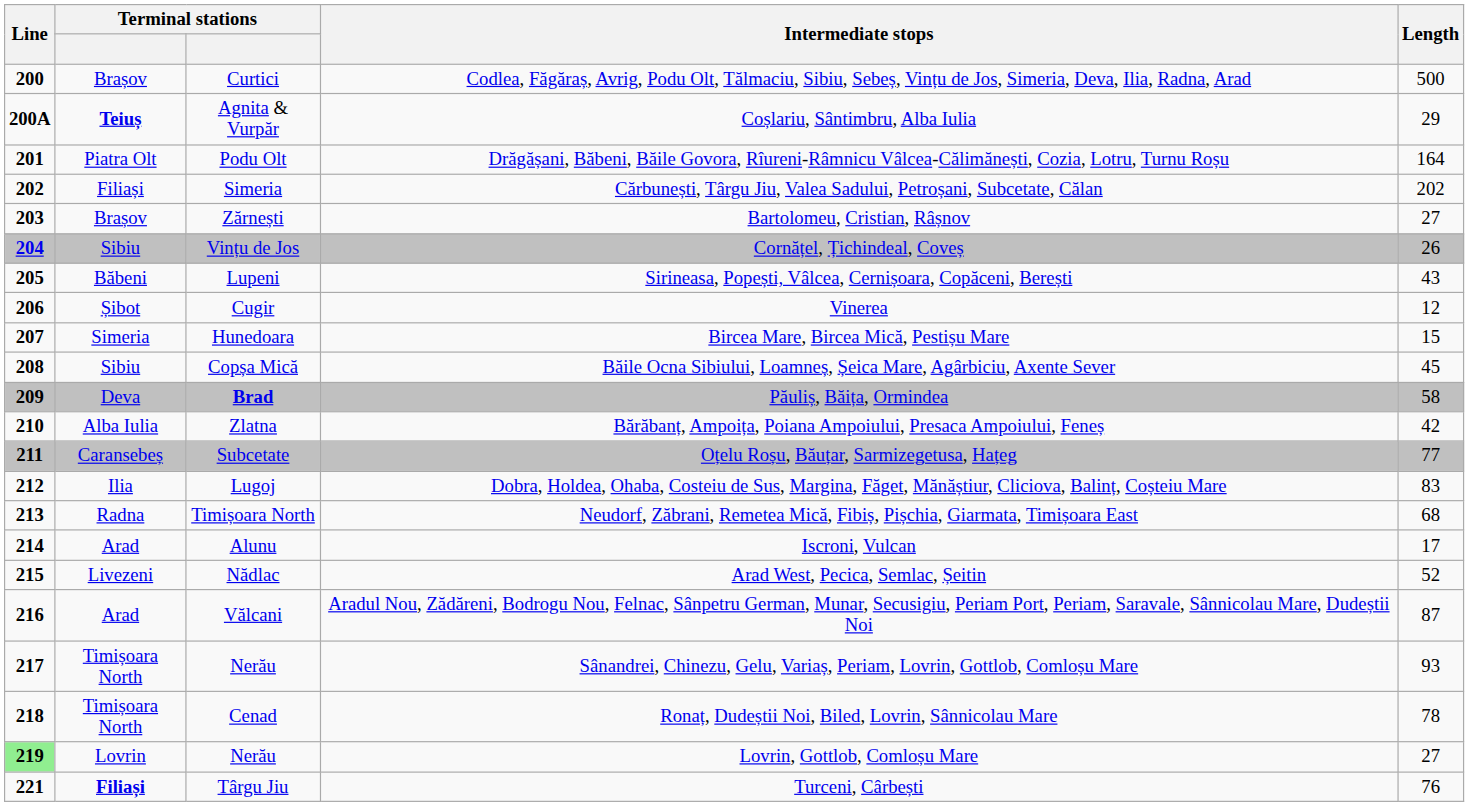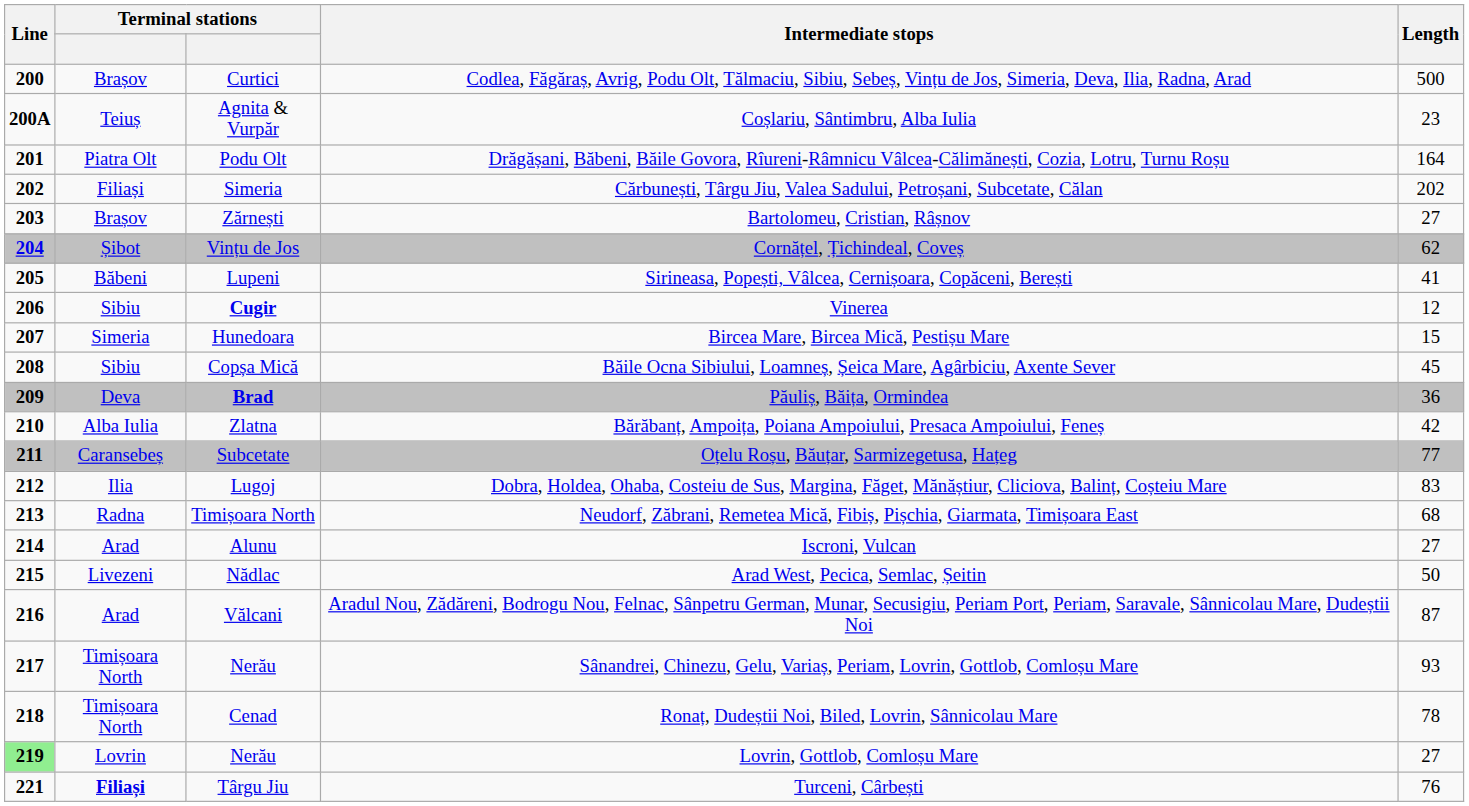 <table class="wikitable sortable" style="text-align:center; width:auto">
 <tr>
 <th rowspan=2>Line</th>
 <th colspan=2>Terminal stations</th>
 <th rowspan=2 class=unsortable>Intermediate stops</th>
 <th rowspan=2>Length<br></th>
 </tr>
 <tr>
 <th> </th>
 <th> </th>
 </tr>
 <tr>
 <td><strong>200</strong></td>
 <td><a href='#'>Brașov</a></td>
 <td><a href='#'>Curtici</a></td>
 <td><a href='#'>Codlea</a>, <a href='#'>Făgăraș</a>, <a href='#'>Avrig</a>, <a href='#'>Podu Olt</a>, <a href='#'>Tălmaciu</a>, <a href='#'>Sibiu</a>, <a href='#'>Sebeș</a>, <a href='#'>Vințu de Jos</a>, <a href='#'>Simeria</a>, <a href='#'> Deva</a>, <a href='#'> Ilia</a>, <a href='#'> Radna</a>, <a href='#'> Arad</a></td>
 <td>500</td>
 </tr>
 <tr>
 <td><strong>200A</strong></td>
-<td><strong><a href='#'>Teiuș</a></strong></td>
+<td><a href='#'>Teiuș</a></td>
 <td><a href='#'>Agnita</a> & <a href='#'>Vurpăr</a></td>
 <td><a href='#'> Coșlariu</a>, <a href='#'> Sântimbru</a>, <a href='#'>Alba Iulia</a></td>
-<td>29</td>
+<td>23</td>
 </tr>
 <tr>
 <td><strong>201</strong></td>
 <td><a href='#'>Piatra Olt</a></td>
 <td><a href='#'>Podu Olt</a></td>
 <td><a href='#'>Drăgășani</a>, <a href='#'>Băbeni</a>, <a href='#'>Băile Govora</a>, <a href='#'> Rîureni</a>-<a href='#'>Râmnicu Vâlcea</a>-<a href='#'>Călimănești</a>, <a href='#'> Cozia</a>, <a href='#'>Lotru</a>, <a href='#'>Turnu Roșu</a></td>
 <td>164</td>
 </tr>
 <tr>
 <td><strong>202</strong></td>
 <td><a href='#'>Filiași</a></td>
 <td><a href='#'>Simeria</a></td>
 <td><a href='#'>Cărbunești</a>, <a href='#'>Târgu Jiu</a>, <a href='#'>Valea Sadului</a>, <a href='#'>Petroșani</a>, <a href='#'> Subcetate</a>, <a href='#'>Călan</a></td>
 <td>202</td>
 </tr>
 <tr>
 <td><strong>203</strong></td>
 <td><a href='#'>Brașov</a></td>
 <td><a href='#'>Zărnești</a></td>
 <td><a href='#'>Bartolomeu</a>, <a href='#'> Cristian</a>, <a href='#'>Râșnov</a></td>
 <td>27</td>
 </tr>
 <tr style="background-color:silver">
 <td><strong><a href='#'>204</a></strong></td>
-<td><a href='#'>Sibiu</a></td>
+<td><a href='#'>Șibot</a></td>
 <td><a href='#'>Vințu de Jos</a></td>
 <td><a href='#'> Cornățel</a>, <a href='#'>Țichindeal</a>, <a href='#'> Coveș</a></td>
-<td>26</td>
+<td>62</td>
 </tr>
 <tr>
 <td><strong>205</strong></td>
 <td><a href='#'>Băbeni</a></td>
 <td><a href='#'>Lupeni</a></td>
 <td><a href='#'>Sirineasa</a>, <a href='#'>Popești, Vâlcea</a>, <a href='#'>Cernișoara</a>, <a href='#'> Copăceni</a>, <a href='#'>Berești</a></td>
-<td>43</td>
+<td>41</td>
 </tr>
 <tr>
 <td><strong>206</strong></td>
-<td><a href='#'>Șibot</a></td>
-<td><a href='#'>Cugir</a></td>
+<td><a href='#'>Sibiu</a></td>
+<td><strong><a href='#'>Cugir</a></strong></td>
 <td><a href='#'>Vinerea</a></td>
 <td>12</td>
 </tr>
 <tr>
 <td><strong>207</strong></td>
 <td><a href='#'>Simeria</a></td>
 <td><a href='#'>Hunedoara</a></td>
 <td><a href='#'> Bircea Mare</a>, <a href='#'> Bircea Mică</a>, <a href='#'> Pestișu Mare</a></td>
 <td>15</td>
 </tr>
 <tr>
 <td><strong>208</strong></td>
 <td><a href='#'>Sibiu</a></td>
 <td><a href='#'>Copșa Mică</a></td>
 <td><a href='#'>Băile Ocna Sibiului</a>, <a href='#'>Loamneș</a>, <a href='#'>Șeica Mare</a>, <a href='#'> Agârbiciu</a>, <a href='#'> Axente Sever</a></td>
 <td>45</td>
 </tr>
 <tr style="background-color:silver">
 <td><strong>209</strong></td>
 <td><a href='#'> Deva</a></td>
 <td><strong><a href='#'>Brad</a></strong></td>
 <td><a href='#'>Păuliș</a>, <a href='#'>Băița</a>, <a href='#'>Ormindea</a></td>
-<td>58</td>
+<td>36</td>
 </tr>
 <tr>
 <td><strong>210</strong></td>
 <td><a href='#'>Alba Iulia</a></td>
 <td><a href='#'>Zlatna</a></td>
 <td><a href='#'> Bărăbanț</a>, <a href='#'> Ampoița</a>, <a href='#'>Poiana Ampoiului</a>, <a href='#'>Presaca Ampoiului</a>, <a href='#'> Feneș</a></td>
 <td>42</td>
 </tr>
 <tr style="background-color:silver">
 <td><strong>211</strong></td>
 <td><a href='#'>Caransebeș</a></td>
 <td><a href='#'> Subcetate</a></td>
 <td><a href='#'>Oțelu Roșu</a>, <a href='#'>Băuțar</a>, <a href='#'> Sarmizegetusa</a>, <a href='#'>Hațeg</a></td>
 <td>77</td>
 </tr>
 <tr>
 <td><strong>212</strong></td>
 <td><a href='#'> Ilia</a></td>
 <td><a href='#'>Lugoj</a></td>
 <td><a href='#'> Dobra</a>, <a href='#'>Holdea</a>, <a href='#'>Ohaba</a>, <a href='#'>Costeiu de Sus</a>, <a href='#'>Margina</a>, <a href='#'>Făget</a>, <a href='#'>Mănăștiur</a>, <a href='#'>Cliciova</a>, <a href='#'>Balinț</a>, <a href='#'>Coșteiu Mare</a></td>
 <td>83</td>
 </tr>
 <tr>
 <td><strong>213</strong></td>
 <td><a href='#'> Radna</a></td>
 <td><a href='#'> Timișoara North</a></td>
 <td><a href='#'>Neudorf</a>, <a href='#'>Zăbrani</a>, <a href='#'>Remetea Mică</a>, <a href='#'>Fibiș</a>, <a href='#'>Pișchia</a>, <a href='#'>Giarmata</a>, <a href='#'> Timișoara East</a></td>
 <td>68</td>
 </tr>
 <tr>
 <td><strong>214</strong></td>
 <td><a href='#'> Arad</a></td>
 <td><a href='#'>Alunu</a></td>
 <td><a href='#'>Iscroni</a>, <a href='#'>Vulcan</a></td>
-<td>17</td>
+<td>27</td>
 </tr>
 <tr>
 <td><strong>215</strong></td>
 <td><a href='#'>Livezeni</a></td>
 <td><a href='#'>Nădlac</a></td>
 <td><a href='#'> Arad West</a>, <a href='#'>Pecica</a>, <a href='#'>Semlac</a>, <a href='#'>Șeitin</a></td>
-<td>52</td>
+<td>50</td>
 </tr>
 <tr>
 <td><strong>216</strong></td>
 <td><a href='#'> Arad</a></td>
 <td><a href='#'>Vălcani</a></td>
 <td><a href='#'> Aradul Nou</a>, <a href='#'>Zădăreni</a>, <a href='#'>Bodrogu Nou</a>, <a href='#'>Felnac</a>, <a href='#'>Sânpetru German</a>, <a href='#'>Munar</a>, <a href='#'>Secusigiu</a>, <a href='#'>Periam Port</a>, <a href='#'>Periam</a>, <a href='#'>Saravale</a>, <a href='#'>Sânnicolau Mare</a>, <a href='#'>Dudeștii Noi</a></td>
 <td>87</td>
 </tr>
 <tr>
 <td><strong>217</strong></td>
 <td><a href='#'> Timișoara North</a></td>
 <td><a href='#'> Nerău</a></td>
 <td><a href='#'>Sânandrei</a>, <a href='#'>Chinezu</a>, <a href='#'> Gelu</a>, <a href='#'>Variaș</a>, <a href='#'>Periam</a>, <a href='#'>Lovrin</a>, <a href='#'>Gottlob</a>, <a href='#'>Comloșu Mare</a></td>
 <td>93</td>
 </tr>
 <tr>
 <td><strong>218</strong></td>
 <td><a href='#'> Timișoara North</a></td>
 <td><a href='#'>Cenad</a></td>
 <td><a href='#'>Ronaț</a>, <a href='#'>Dudeștii Noi</a>, <a href='#'>Biled</a>, <a href='#'>Lovrin</a>, <a href='#'>Sânnicolau Mare</a></td>
 <td>78</td>
 </tr>
 <tr>
 <td style="background: lightgreen;"><strong>219</strong></td>
 <td><a href='#'>Lovrin</a></td>
 <td><a href='#'> Nerău</a></td>
 <td><a href='#'>Lovrin</a>, <a href='#'>Gottlob</a>, <a href='#'>Comloșu Mare</a></td>
 <td>27</td>
 </tr>
 <tr>
 <td><strong>221</strong></td>
 <td><strong><a href='#'>Filiași</a></strong></td>
 <td><a href='#'>Târgu Jiu</a></td>
 <td><a href='#'>Turceni</a>, <a href='#'> Cârbești</a></td>
 <td>76</td>
 </tr>
 </table>
